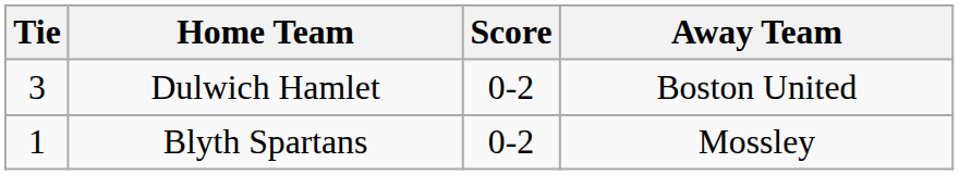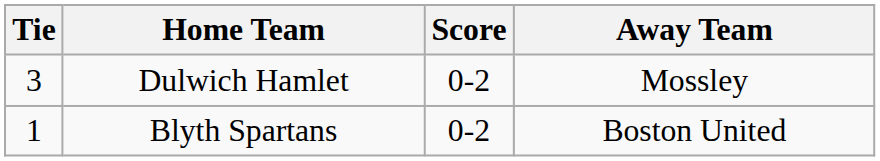 <table class="wikitable" style="text-align:center;">
 <tr>
 <th width=20>Tie</th>
 <th width=175>Home Team</th>
 <th width=20>Score</th>
 <th width=175>Away Team</th>
 </tr>
 <tr>
 <td>3</td>
 <td>Dulwich Hamlet</td>
 <td>0-2</td>
-<td>Boston United</td>
+<td>Mossley</td>
 </tr>
 <tr>
 <td>1</td>
 <td>Blyth Spartans</td>
 <td>0-2</td>
-<td>Mossley</td>
+<td>Boston United</td>
 </tr>
 </table>
